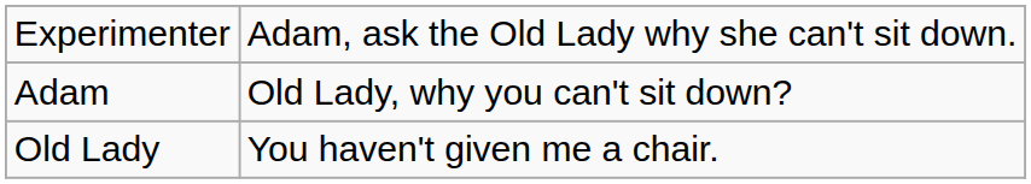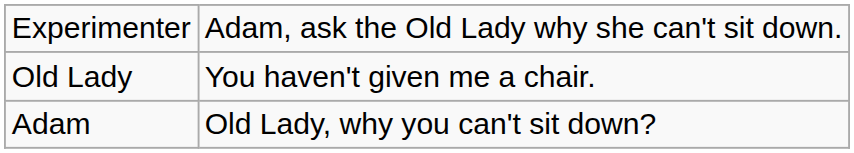 <table class="wikitable">
 <tr>
 <td>Experimenter</td>
 <td>Adam, ask the Old Lady why she can't sit down.</td>
 </tr>
 <tr>
+<td>Old Lady</td>
+<td>You haven't given me a chair.</td>
+</tr>
+<tr>
 <td>Adam</td>
 <td>Old Lady, why you can't sit down?</td>
 </tr>
-<tr>
-<td>Old Lady</td>
-<td>You haven't given me a chair.</td>
-</tr>
 </table>
